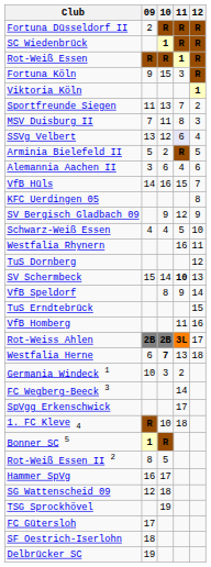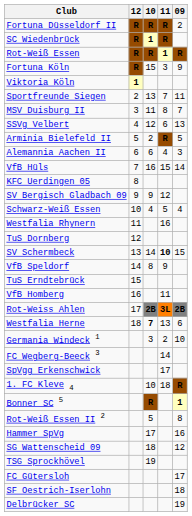 <table class="wikitable">
 <tr>
 <th>Club</th>
-<th>09</th>
+<th>12</th>
 <th>10</th>
 <th>11</th>
-<th>12</th>
+<th>09</th>
 </tr>
 <tr style="text-align:center;">
 <td align="left"><a href='#'>Fortuna Düsseldorf II</a></td>
-<td>2</td>
 <td style="background:#964B00"><strong>R</strong></td>
 <td style="background:#964B00"><strong>R</strong></td>
 <td style="background:#964B00"><strong>R</strong></td>
+<td>2</td>
 </tr>
 <tr style="text-align:center;">
 <td align="left"><a href='#'>SC Wiedenbrück</a></td>
-<td></td>
+<td style="background:#964B00"><strong>R</strong></td>
 <td style="background:#ffffbf"><strong>1</strong></td>
 <td style="background:#964B00"><strong>R</strong></td>
-<td style="background:#964B00"><strong>R</strong></td>
+<td></td>
 </tr>
 <tr style="text-align:center;">
 <td align="left"><a href='#'>Rot-Weiß Essen</a></td>
 <td style="background:#964B00"><strong>R</strong></td>
 <td style="background:#964B00"><strong>R</strong></td>
 <td style="background:#ffffbf"><strong>1</strong></td>
 <td style="background:#964B00"><strong>R</strong></td>
 </tr>
 <tr style="text-align:center;">
 <td align="left"><a href='#'>Fortuna Köln</a></td>
-<td>9</td>
+<td style="background:#964B00"><strong>R</strong></td>
 <td>15</td>
 <td>3</td>
-<td style="background:#964B00"><strong>R</strong></td>
+<td>9</td>
 </tr>
 <tr style="text-align:center;">
 <td align="left"><a href='#'>Viktoria Köln</a></td>
+<td style="background:#ffffbf"><strong>1</strong></td>
 <td></td>
 <td></td>
 <td></td>
-<td style="background:#ffffbf"><strong>1</strong></td>
 </tr>
 <tr style="text-align:center;">
 <td align="left"><a href='#'>Sportfreunde Siegen</a></td>
-<td>11</td>
+<td>2</td>
 <td>13</td>
 <td>7</td>
-<td>2</td>
+<td>11</td>
 </tr>
 <tr style="text-align:center;">
 <td align="left"><a href='#'>MSV Duisburg II</a></td>
-<td>7</td>
+<td>3</td>
 <td>11</td>
 <td>8</td>
-<td>3</td>
+<td>7</td>
 </tr>
 <tr style="text-align:center;">
 <td align="left"><a href='#'>SSVg Velbert</a></td>
+<td>4</td>
+<td>12</td>
+<td>6</td>
 <td>13</td>
-<td>12</td>
-<td style="background: lavender;">6</td>
-<td>4</td>
 </tr>
 <tr style="text-align:center;">
 <td align="left"><a href='#'>Arminia Bielefeld II</a></td>
 <td>5</td>
 <td>2</td>
 <td style="background:#964B00"><strong>R</strong></td>
 <td>5</td>
 </tr>
 <tr style="text-align:center;">
 <td align="left"><a href='#'>Alemannia Aachen II</a></td>
-<td>3</td>
+<td>6</td>
 <td>6</td>
 <td>4</td>
+<td>3</td>
+</tr>
+<tr style="text-align:center;">
+<td align="left"><a href='#'>VfB Hüls</a></td>
+<td>7</td>
+<td>16</td>
+<td>15</td>
+<td>14</td>
+</tr>
+<tr style="text-align:center;">
+<td align="left"><a href='#'>KFC Uerdingen 05</a></td>
+<td>8</td>
+<td></td>
+<td></td>
+<td></td>
+</tr>
+<tr style="text-align:center;">
+<td align="left"><a href='#'>SV Bergisch Gladbach 09</a></td>
+<td>9</td>
+<td>9</td>
+<td>12</td>
+<td></td>
+</tr>
+<tr style="text-align:center;">
+<td align="left"><a href='#'>Schwarz-Weiß Essen</a></td>
+<td>10</td>
+<td>4</td>
+<td>5</td>
+<td>4</td>
+</tr>
+<tr style="text-align:center;">
+<td align="left"><a href='#'>Westfalia Rhynern</a></td>
+<td>11</td>
+<td></td>
+<td>16</td>
+<td></td>
+</tr>
+<tr style="text-align:center;">
+<td align="left"><a href='#'>TuS Dornberg</a></td>
+<td>12</td>
+<td></td>
+<td></td>
+<td></td>
+</tr>
+<tr style="text-align:center;">
+<td align="left"><a href='#'>SV Schermbeck</a></td>
+<td>13</td>
+<td>14</td>
+<td><strong>10</strong></td>
+<td>15</td>
+</tr>
+<tr style="text-align:center;">
+<td align="left"><a href='#'>VfB Speldorf</a></td>
+<td>14</td>
+<td>8</td>
+<td>9</td>
+<td></td>
+</tr>
+<tr style="text-align:center;">
+<td align="left"><a href='#'>TuS Erndtebrück</a></td>
+<td>15</td>
+<td></td>
+<td></td>
+<td></td>
+</tr>
+<tr style="text-align:center;">
+<td align="left"><a href='#'>VfB Homberg</a></td>
+<td>16</td>
+<td></td>
+<td>11</td>
+<td></td>
+</tr>
+<tr style="text-align:center;">
+<td align="left"><a href='#'>Rot-Weiss Ahlen</a></td>
+<td>17</td>
+<td style="background:#808080"><strong>2B</strong></td>
+<td style="background:#FF7F00"><strong>3L</strong></td>
+<td style="background:#808080"><strong>2B</strong></td>
+</tr>
+<tr style="text-align:center;">
+<td align="left"><a href='#'>Westfalia Herne</a></td>
+<td>18</td>
+<td><strong>7</strong></td>
+<td>13</td>
 <td>6</td>
 </tr>
 <tr style="text-align:center;">
-<td align="left"><a href='#'>VfB Hüls</a></td>
-<td>14</td>
-<td>16</td>
-<td>15</td>
-<td>7</td>
-</tr>
-<tr style="text-align:center;">
-<td align="left"><a href='#'>KFC Uerdingen 05</a></td>
+<td align="left"><a href='#'>Germania Windeck</a> <sup>1</sup></td>
 <td></td>
-<td></td>
-<td></td>
-<td>8</td>
-</tr>
-<tr style="text-align:center;">
-<td align="left"><a href='#'>SV Bergisch Gladbach 09</a></td>
-<td></td>
-<td>9</td>
-<td>12</td>
-<td>9</td>
-</tr>
-<tr style="text-align:center;">
-<td align="left"><a href='#'>Schwarz-Weiß Essen</a></td>
-<td>4</td>
-<td>4</td>
-<td>5</td>
-<td>10</td>
-</tr>
-<tr style="text-align:center;">
-<td align="left"><a href='#'>Westfalia Rhynern</a></td>
-<td></td>
-<td></td>
-<td>16</td>
-<td>11</td>
-</tr>
-<tr style="text-align:center;">
-<td align="left"><a href='#'>TuS Dornberg</a></td>
-<td></td>
-<td></td>
-<td></td>
-<td>12</td>
-</tr>
-<tr style="text-align:center;">
-<td align="left"><a href='#'>SV Schermbeck</a></td>
-<td>15</td>
-<td>14</td>
-<td><strong>10</strong></td>
-<td>13</td>
-</tr>
-<tr style="text-align:center;">
-<td align="left"><a href='#'>VfB Speldorf</a></td>
-<td></td>
-<td>8</td>
-<td>9</td>
-<td>14</td>
-</tr>
-<tr style="text-align:center;">
-<td align="left"><a href='#'>TuS Erndtebrück</a></td>
-<td></td>
-<td></td>
-<td></td>
-<td>15</td>
-</tr>
-<tr style="text-align:center;">
-<td align="left"><a href='#'>VfB Homberg</a></td>
-<td></td>
-<td></td>
-<td>11</td>
-<td>16</td>
-</tr>
-<tr style="text-align:center;">
-<td align="left"><a href='#'>Rot-Weiss Ahlen</a></td>
-<td style="background:#808080"><strong>2B</strong></td>
-<td style="background:#808080"><strong>2B</strong></td>
-<td style="background:#FF7F00"><strong>3L</strong></td>
-<td>17</td>
-</tr>
-<tr style="text-align:center;">
-<td align="left"><a href='#'>Westfalia Herne</a></td>
-<td>6</td>
-<td><strong>7</strong></td>
-<td>13</td>
-<td>18</td>
-</tr>
-<tr style="text-align:center;">
-<td align="left"><a href='#'>Germania Windeck</a> <sup>1</sup></td>
-<td>10</td>
 <td>3</td>
 <td>2</td>
-<td></td>
+<td>10</td>
 </tr>
 <tr style="text-align:center;">
 <td align="left"><a href='#'>FC Wegberg-Beeck</a> <sup>3</sup></td>
 <td></td>
 <td></td>
 <td>14</td>
 <td></td>
 </tr>
 <tr style="text-align:center;">
 <td align="left"><a href='#'>SpVgg Erkenschwick</a></td>
 <td></td>
 <td></td>
 <td>17</td>
 <td></td>
 </tr>
 <tr style="text-align:center;">
 <td align="left"><a href='#'>1. FC Kleve</a> <sub>4</sub></td>
-<td style="background:#964B00"><strong>R</strong></td>
+<td></td>
 <td>10</td>
 <td>18</td>
-<td></td>
+<td style="background:#964B00"><strong>R</strong></td>
 </tr>
 <tr style="text-align:center;">
 <td align="left"><a href='#'>Bonner SC</a> <sup>5</sup></td>
-<td style="background:#ffffbf"><strong>1</strong></td>
+<td></td>
 <td style="background:#964B00"><strong>R</strong></td>
 <td></td>
-<td></td>
+<td style="background:#ffffbf"><strong>1</strong></td>
 </tr>
 <tr style="text-align:center;">
 <td align="left"><a href='#'>Rot-Weiß Essen II</a> <sup>2</sup></td>
-<td>8</td>
+<td></td>
 <td>5</td>
 <td></td>
-<td></td>
+<td>8</td>
 </tr>
 <tr style="text-align:center;">
 <td align="left"><a href='#'>Hammer SpVg</a></td>
-<td>16</td>
+<td></td>
 <td>17</td>
 <td></td>
-<td></td>
+<td>16</td>
 </tr>
 <tr style="text-align:center;">
 <td align="left"><a href='#'>SG Wattenscheid 09</a></td>
-<td>12</td>
+<td></td>
 <td>18</td>
 <td></td>
-<td></td>
+<td>12</td>
 </tr>
 <tr style="text-align:center;">
 <td align="left"><a href='#'>TSG Sprockhövel</a></td>
 <td></td>
 <td>19</td>
 <td></td>
 <td></td>
 </tr>
 <tr style="text-align:center;">
 <td align="left"><a href='#'>FC Gütersloh</a></td>
-<td>17</td>
 <td></td>
 <td></td>
 <td></td>
+<td>17</td>
 </tr>
 <tr style="text-align:center;">
 <td align="left"><a href='#'>SF Oestrich-Iserlohn</a></td>
-<td>18</td>
 <td></td>
 <td></td>
 <td></td>
+<td>18</td>
 </tr>
 <tr style="text-align:center;">
 <td align="left"><a href='#'>Delbrücker SC</a></td>
-<td>19</td>
 <td></td>
 <td></td>
 <td></td>
+<td>19</td>
 </tr>
 </table>
